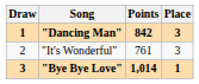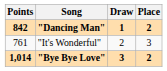 <table class="sortable wikitable" style="margin: 1em auto 1em auto; text-align:center">
 <tr>
+<th>Points</th>
+<th>Song</th>
 <th>Draw</th>
-<th>Song</th>
-<th>Points</th>
 <th>Place</th>
 </tr>
 <tr style="font-weight:bold; background:navajowhite;">
+<td>842</td>
+<td align="left">"Dancing Man"</td>
 <td>1</td>
-<td align="left">"Dancing Man"</td>
-<td>842</td>
-<td>3</td>
+<td>2</td>
 </tr>
 <tr>
+<td>761</td>
+<td align="left">"It's Wonderful"</td>
 <td>2</td>
-<td align="left">"It's Wonderful"</td>
-<td>761</td>
 <td>3</td>
 </tr>
 <tr style="font-weight:bold; background:navajowhite;">
+<td>1,014</td>
+<td align="left">"Bye Bye Love"</td>
 <td>3</td>
-<td align="left">"Bye Bye Love"</td>
-<td>1,014</td>
-<td>1</td>
+<td>2</td>
 </tr>
 </table>
